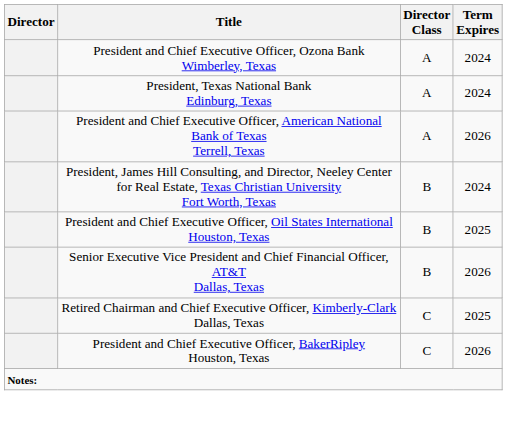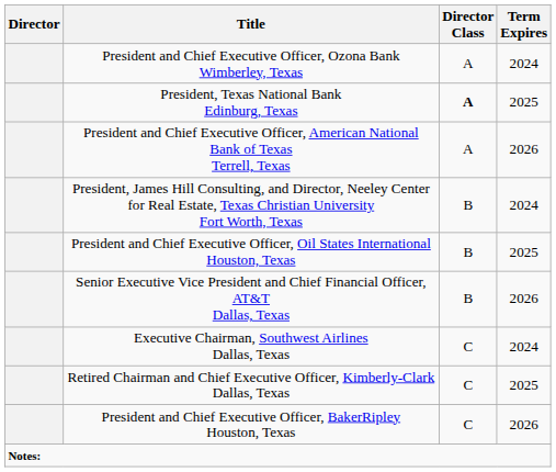 <table class="wikitable sortable">
 <tr>
 <th>Director</th>
 <th class="unsortable">Title</th>
 <th>Director<br>Class</th>
 <th>Term<br>Expires</th>
 </tr>
 <tr align="center">
 <th></th>
 <td>President and Chief Executive Officer, Ozona Bank<br><a href='#'>Wimberley, Texas</a></td>
 <td>A</td>
 <td>2024</td>
 </tr>
 <tr align="center">
 <th></th>
 <td>President, Texas National Bank<br><a href='#'>Edinburg, Texas</a></td>
-<td>A</td>
-<td>2024</td>
+<td><strong>A</strong></td>
+<td>2025</td>
 </tr>
 <tr align="center">
 <th></th>
 <td>President and Chief Executive Officer, <a href='#'>American National Bank of Texas</a><br><a href='#'>Terrell, Texas</a></td>
 <td>A</td>
 <td>2026</td>
 </tr>
 <tr align="center">
 <th></th>
 <td>President, James Hill Consulting, and Director, Neeley Center for Real Estate, <a href='#'>Texas Christian University</a><br><a href='#'>Fort Worth, Texas</a></td>
 <td>B</td>
 <td>2024</td>
 </tr>
 <tr align="center">
 <th></th>
 <td>President and Chief Executive Officer, <a href='#'>Oil States International</a><br><a href='#'>Houston, Texas</a></td>
 <td>B</td>
 <td>2025</td>
 </tr>
 <tr align="center">
 <th></th>
 <td>Senior Executive Vice President and Chief Financial Officer, <a href='#'>AT&T</a><br><a href='#'>Dallas, Texas</a></td>
 <td>B</td>
 <td>2026</td>
 </tr>
 <tr align="center">
 <th></th>
+<td>Executive Chairman, <a href='#'>Southwest Airlines</a><br>Dallas, Texas</td>
+<td>C</td>
+<td>2024</td>
+</tr>
+<tr align="center">
+<th></th>
 <td>Retired Chairman and Chief Executive Officer, <a href='#'>Kimberly-Clark</a><br>Dallas, Texas</td>
 <td>C</td>
 <td>2025</td>
 </tr>
 <tr align="center">
 <th></th>
 <td>President and Chief Executive Officer, <a href='#'>BakerRipley</a><br>Houston, Texas</td>
 <td>C</td>
 <td>2026</td>
 </tr>
 <tr class="sortbottom">
 <td colspan="4"><small><strong>Notes:</strong></small><br></td>
 </tr>
 </table>
